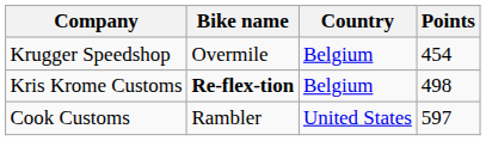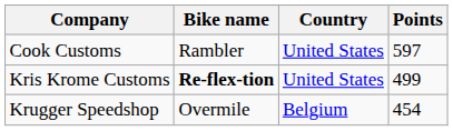 <table class="wikitable" border="1">
 <tr>
 <th>Company</th>
 <th>Bike name</th>
 <th>Country</th>
 <th>Points</th>
 </tr>
 <tr>
+<td>Cook Customs</td>
+<td>Rambler</td>
+<td><a href='#'>United States</a></td>
+<td>597</td>
+</tr>
+<tr>
+<td>Kris Krome Customs</td>
+<td><strong>Re-flex-tion</strong></td>
+<td><a href='#'>United States</a></td>
+<td>499</td>
+</tr>
+<tr>
 <td>Krugger Speedshop</td>
 <td>Overmile</td>
 <td><a href='#'>Belgium</a></td>
 <td>454</td>
 </tr>
-<tr>
-<td>Kris Krome Customs</td>
-<td><strong>Re-flex-tion</strong></td>
-<td><a href='#'>Belgium</a></td>
-<td>498</td>
-</tr>
-<tr>
-<td>Cook Customs</td>
-<td>Rambler</td>
-<td><a href='#'>United States</a></td>
-<td>597</td>
-</tr>
 </table>
